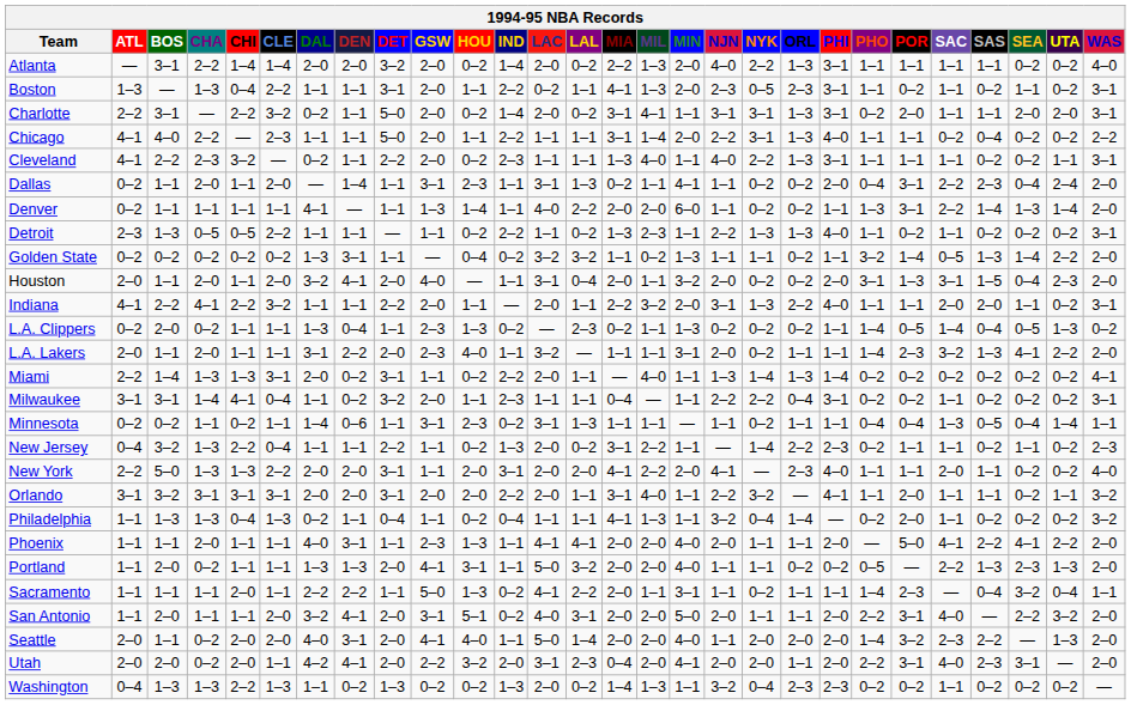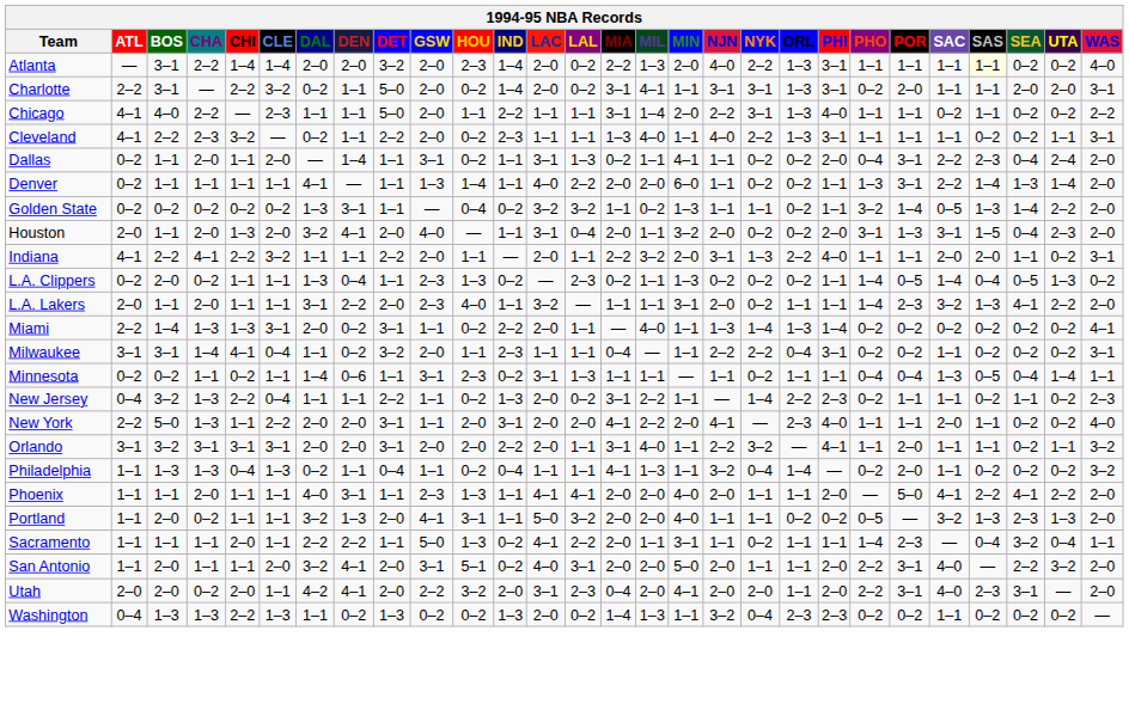 <table class="wikitable" style="font-size:95%; text-align:center;">
 <tr>
 <th colspan=28>1994-95 NBA Records</th>
 </tr>
 <tr>
 <th width=100>Team</th>
 <th style="background:#FF0000;color:#FFFFFF;width=35">ATL</th>
 <th style="background:#006400;color:#FFFFFF;width=35">BOS</th>
 <th style="background:#008080;color:#800080;width=35">CHA</th>
 <th style="background:#FF0000;color:#000000;width=35">CHI</th>
 <th style="background:#000000;color:#5787DC;width=35">CLE</th>
 <th style="background:#00008B;color:#008000;width=35">DAL</th>
 <th style="background:#141A44;color:#BC2224;width=35">DEN</th>
 <th style="background:#0000FF;color:#FF0000;width=35">DET</th>
 <th style="background:#0000FF;color:#FFD700;width=35">GSW</th>
 <th style="background:#FF0000;color:#FFD700;width=35">HOU</th>
 <th style="background:#000080;color:#FFD700;width=35">IND</th>
 <th style="background:#F9160D;color:#1A2E8B;width=35">LAC</th>
 <th style="background:#800080;color:#FFD700;width=35">LAL</th>
 <th style="background:#000000;color:#8B0000;width=35">MIA</th>
 <th style="background:#00471B;color:#5C378A;width=35">MIL</th>
 <th style="background:#0000FF;color:#228B22;width=35">MIN</th>
 <th style="background:#DC143C;color:#0000CD;width=35">NJN</th>
 <th style="background:#0000FF;color:#FF8C00;width=35">NYK</th>
 <th style="background:#0000FF;color:#000000;width=35">ORL</th>
 <th style="background:#FF0000;color:#0000FF;width=35">PHI</th>
 <th style="background:#800080;color:#FF4500;width=35">PHO</th>
 <th style="background:#000000;color:#FF0000;width=35">POR</th>
 <th style="background:#6846A8;color:#FFFFFF;width=35">SAC</th>
 <th style="background:#000000;color:#C0C0C0;width=35">SAS</th>
 <th style="background:#005831;color:#FFC322;width=35">SEA</th>
 <th style="background:#36004A;color:#FFFF00;width=35">UTA</th>
 <th style="background:#DC143C;color:#0000CD;width=35">WAS</th>
 </tr>
 <tr>
 <td style="text-align:left;"><a href='#'>Atlanta</a></td>
 <td>—</td>
 <td>3–1</td>
 <td>2–2</td>
 <td>1–4</td>
 <td>1–4</td>
 <td>2–0</td>
 <td>2–0</td>
 <td>3–2</td>
 <td>2–0</td>
-<td>0–2</td>
+<td>2–3</td>
 <td>1–4</td>
 <td>2–0</td>
 <td>0–2</td>
 <td>2–2</td>
 <td>1–3</td>
 <td>2–0</td>
 <td>4–0</td>
 <td>2–2</td>
 <td>1–3</td>
 <td>3–1</td>
 <td>1–1</td>
 <td>1–1</td>
 <td>1–1</td>
-<td>1–1</td>
+<td style="background: lightyellow;">1–1</td>
 <td>0–2</td>
 <td>0–2</td>
 <td>4–0</td>
-</tr>
-<tr>
-<td style="text-align:left;"><a href='#'>Boston</a></td>
-<td>1–3</td>
-<td>—</td>
-<td>1–3</td>
-<td>0–4</td>
-<td>2–2</td>
-<td>1–1</td>
-<td>1–1</td>
-<td>3–1</td>
-<td>2–0</td>
-<td>1–1</td>
-<td>2–2</td>
-<td>0–2</td>
-<td>1–1</td>
-<td>4–1</td>
-<td>1–3</td>
-<td>2–0</td>
-<td>2–3</td>
-<td>0–5</td>
-<td>2–3</td>
-<td>3–1</td>
-<td>1–1</td>
-<td>0–2</td>
-<td>1–1</td>
-<td>0–2</td>
-<td>1–1</td>
-<td>0–2</td>
-<td>3–1</td>
 </tr>
 <tr>
 <td style="text-align:left;"><a href='#'>Charlotte</a></td>
 <td>2–2</td>
 <td>3–1</td>
 <td>—</td>
 <td>2–2</td>
 <td>3–2</td>
 <td>0–2</td>
 <td>1–1</td>
 <td>5–0</td>
 <td>2–0</td>
 <td>0–2</td>
 <td>1–4</td>
 <td>2–0</td>
 <td>0–2</td>
 <td>3–1</td>
 <td>4–1</td>
 <td>1–1</td>
 <td>3–1</td>
 <td>3–1</td>
 <td>1–3</td>
 <td>3–1</td>
 <td>0–2</td>
 <td>2–0</td>
 <td>1–1</td>
 <td>1–1</td>
 <td>2–0</td>
 <td>2–0</td>
 <td>3–1</td>
 </tr>
 <tr>
 <td style="text-align:left;"><a href='#'>Chicago</a></td>
 <td>4–1</td>
 <td>4–0</td>
 <td>2–2</td>
 <td>—</td>
 <td>2–3</td>
 <td>1–1</td>
 <td>1–1</td>
 <td>5–0</td>
 <td>2–0</td>
 <td>1–1</td>
 <td>2–2</td>
 <td>1–1</td>
 <td>1–1</td>
 <td>3–1</td>
 <td>1–4</td>
 <td>2–0</td>
 <td>2–2</td>
 <td>3–1</td>
 <td>1–3</td>
 <td>4–0</td>
 <td>1–1</td>
 <td>1–1</td>
 <td>0–2</td>
-<td>0–4</td>
+<td>1–1</td>
 <td>0–2</td>
 <td>0–2</td>
 <td>2–2</td>
 </tr>
 <tr>
 <td style="text-align:left;"><a href='#'>Cleveland</a></td>
 <td>4–1</td>
 <td>2–2</td>
 <td>2–3</td>
 <td>3–2</td>
 <td>—</td>
 <td>0–2</td>
 <td>1–1</td>
 <td>2–2</td>
 <td>2–0</td>
 <td>0–2</td>
 <td>2–3</td>
 <td>1–1</td>
 <td>1–1</td>
 <td>1–3</td>
 <td>4–0</td>
 <td>1–1</td>
 <td>4–0</td>
 <td>2–2</td>
 <td>1–3</td>
 <td>3–1</td>
 <td>1–1</td>
 <td>1–1</td>
 <td>1–1</td>
 <td>0–2</td>
 <td>0–2</td>
 <td>1–1</td>
 <td>3–1</td>
 </tr>
 <tr>
 <td style="text-align:left;"><a href='#'>Dallas</a></td>
 <td>0–2</td>
 <td>1–1</td>
 <td>2–0</td>
 <td>1–1</td>
 <td>2–0</td>
 <td>—</td>
 <td>1–4</td>
 <td>1–1</td>
 <td>3–1</td>
-<td>2–3</td>
+<td>0–2</td>
 <td>1–1</td>
 <td>3–1</td>
 <td>1–3</td>
 <td>0–2</td>
 <td>1–1</td>
 <td>4–1</td>
 <td>1–1</td>
 <td>0–2</td>
 <td>0–2</td>
 <td>2–0</td>
 <td>0–4</td>
 <td>3–1</td>
 <td>2–2</td>
 <td>2–3</td>
 <td>0–4</td>
 <td>2–4</td>
 <td>2–0</td>
 </tr>
 <tr>
 <td style="text-align:left;"><a href='#'>Denver</a></td>
 <td>0–2</td>
 <td>1–1</td>
 <td>1–1</td>
 <td>1–1</td>
 <td>1–1</td>
 <td>4–1</td>
 <td>—</td>
 <td>1–1</td>
 <td>1–3</td>
 <td>1–4</td>
 <td>1–1</td>
 <td>4–0</td>
 <td>2–2</td>
 <td>2–0</td>
 <td>2–0</td>
 <td>6–0</td>
 <td>1–1</td>
 <td>0–2</td>
 <td>0–2</td>
 <td>1–1</td>
 <td>1–3</td>
 <td>3–1</td>
 <td>2–2</td>
 <td>1–4</td>
 <td>1–3</td>
 <td>1–4</td>
 <td>2–0</td>
 </tr>
 <tr>
-<td style="text-align:left;"><a href='#'>Detroit</a></td>
-<td>2–3</td>
-<td>1–3</td>
-<td>0–5</td>
-<td>0–5</td>
-<td>2–2</td>
-<td>1–1</td>
-<td>1–1</td>
-<td>—</td>
-<td>1–1</td>
-<td>0–2</td>
-<td>2–2</td>
-<td>1–1</td>
-<td>0–2</td>
-<td>1–3</td>
-<td>2–3</td>
-<td>1–1</td>
-<td>2–2</td>
-<td>1–3</td>
-<td>1–3</td>
-<td>4–0</td>
-<td>1–1</td>
-<td>0–2</td>
-<td>1–1</td>
-<td>0–2</td>
-<td>0–2</td>
-<td>0–2</td>
-<td>3–1</td>
-</tr>
-<tr>
 <td style="text-align:left;"><a href='#'>Golden State</a></td>
 <td>0–2</td>
 <td>0–2</td>
 <td>0–2</td>
 <td>0–2</td>
 <td>0–2</td>
 <td>1–3</td>
 <td>3–1</td>
 <td>1–1</td>
 <td>—</td>
 <td>0–4</td>
 <td>0–2</td>
 <td>3–2</td>
 <td>3–2</td>
 <td>1–1</td>
 <td>0–2</td>
 <td>1–3</td>
 <td>1–1</td>
 <td>1–1</td>
 <td>0–2</td>
 <td>1–1</td>
 <td>3–2</td>
 <td>1–4</td>
 <td>0–5</td>
 <td>1–3</td>
 <td>1–4</td>
 <td>2–2</td>
 <td>2–0</td>
 </tr>
 <tr>
 <td style="text-align:left;">Houston</td>
 <td>2–0</td>
 <td>1–1</td>
 <td>2–0</td>
-<td>1–1</td>
+<td>1–3</td>
 <td>2–0</td>
 <td>3–2</td>
 <td>4–1</td>
 <td>2–0</td>
 <td>4–0</td>
 <td>—</td>
 <td>1–1</td>
 <td>3–1</td>
 <td>0–4</td>
 <td>2–0</td>
 <td>1–1</td>
 <td>3–2</td>
 <td>2–0</td>
 <td>0–2</td>
 <td>0–2</td>
 <td>2–0</td>
 <td>3–1</td>
 <td>1–3</td>
 <td>3–1</td>
 <td>1–5</td>
 <td>0–4</td>
 <td>2–3</td>
 <td>2–0</td>
 </tr>
 <tr>
 <td style="text-align:left;"><a href='#'>Indiana</a></td>
 <td>4–1</td>
 <td>2–2</td>
 <td>4–1</td>
 <td>2–2</td>
 <td>3–2</td>
 <td>1–1</td>
 <td>1–1</td>
 <td>2–2</td>
 <td>2–0</td>
 <td>1–1</td>
 <td>—</td>
 <td>2–0</td>
 <td>1–1</td>
 <td>2–2</td>
 <td>3–2</td>
 <td>2–0</td>
 <td>3–1</td>
 <td>1–3</td>
 <td>2–2</td>
 <td>4–0</td>
 <td>1–1</td>
 <td>1–1</td>
 <td>2–0</td>
 <td>2–0</td>
 <td>1–1</td>
 <td>0–2</td>
 <td>3–1</td>
 </tr>
 <tr>
 <td style="text-align:left;"><a href='#'>L.A. Clippers</a></td>
 <td>0–2</td>
 <td>2–0</td>
 <td>0–2</td>
 <td>1–1</td>
 <td>1–1</td>
 <td>1–3</td>
 <td>0–4</td>
 <td>1–1</td>
 <td>2–3</td>
 <td>1–3</td>
 <td>0–2</td>
 <td>—</td>
 <td>2–3</td>
 <td>0–2</td>
 <td>1–1</td>
 <td>1–3</td>
 <td>0–2</td>
 <td>0–2</td>
 <td>0–2</td>
 <td>1–1</td>
 <td>1–4</td>
 <td>0–5</td>
 <td>1–4</td>
 <td>0–4</td>
 <td>0–5</td>
 <td>1–3</td>
 <td>0–2</td>
 </tr>
 <tr>
 <td style="text-align:left;"><a href='#'>L.A. Lakers</a></td>
 <td>2–0</td>
 <td>1–1</td>
 <td>2–0</td>
 <td>1–1</td>
 <td>1–1</td>
 <td>3–1</td>
 <td>2–2</td>
 <td>2–0</td>
 <td>2–3</td>
 <td>4–0</td>
 <td>1–1</td>
 <td>3–2</td>
 <td>—</td>
 <td>1–1</td>
 <td>1–1</td>
 <td>3–1</td>
 <td>2–0</td>
 <td>0–2</td>
 <td>1–1</td>
 <td>1–1</td>
 <td>1–4</td>
 <td>2–3</td>
 <td>3–2</td>
 <td>1–3</td>
 <td>4–1</td>
 <td>2–2</td>
 <td>2–0</td>
 </tr>
 <tr>
 <td style="text-align:left;"><a href='#'>Miami</a></td>
 <td>2–2</td>
 <td>1–4</td>
 <td>1–3</td>
 <td>1–3</td>
 <td>3–1</td>
 <td>2–0</td>
 <td>0–2</td>
 <td>3–1</td>
 <td>1–1</td>
 <td>0–2</td>
 <td>2–2</td>
 <td>2–0</td>
 <td>1–1</td>
 <td>—</td>
 <td>4–0</td>
 <td>1–1</td>
 <td>1–3</td>
 <td>1–4</td>
 <td>1–3</td>
 <td>1–4</td>
 <td>0–2</td>
 <td>0–2</td>
 <td>0–2</td>
 <td>0–2</td>
 <td>0–2</td>
 <td>0–2</td>
 <td>4–1</td>
 </tr>
 <tr>
 <td style="text-align:left;"><a href='#'>Milwaukee</a></td>
 <td>3–1</td>
 <td>3–1</td>
 <td>1–4</td>
 <td>4–1</td>
 <td>0–4</td>
 <td>1–1</td>
 <td>0–2</td>
 <td>3–2</td>
 <td>2–0</td>
 <td>1–1</td>
 <td>2–3</td>
 <td>1–1</td>
 <td>1–1</td>
 <td>0–4</td>
 <td>—</td>
 <td>1–1</td>
 <td>2–2</td>
 <td>2–2</td>
 <td>0–4</td>
 <td>3–1</td>
 <td>0–2</td>
 <td>0–2</td>
 <td>1–1</td>
 <td>0–2</td>
 <td>0–2</td>
 <td>0–2</td>
 <td>3–1</td>
 </tr>
 <tr>
 <td style="text-align:left;"><a href='#'>Minnesota</a></td>
 <td>0–2</td>
 <td>0–2</td>
 <td>1–1</td>
 <td>0–2</td>
 <td>1–1</td>
 <td>1–4</td>
 <td>0–6</td>
 <td>1–1</td>
 <td>3–1</td>
 <td>2–3</td>
 <td>0–2</td>
 <td>3–1</td>
 <td>1–3</td>
 <td>1–1</td>
 <td>1–1</td>
 <td>—</td>
 <td>1–1</td>
 <td>0–2</td>
 <td>1–1</td>
 <td>1–1</td>
 <td>0–4</td>
 <td>0–4</td>
 <td>1–3</td>
 <td>0–5</td>
 <td>0–4</td>
 <td>1–4</td>
 <td>1–1</td>
 </tr>
 <tr>
 <td style="text-align:left;"><a href='#'>New Jersey</a></td>
 <td>0–4</td>
 <td>3–2</td>
 <td>1–3</td>
 <td>2–2</td>
 <td>0–4</td>
 <td>1–1</td>
 <td>1–1</td>
 <td>2–2</td>
 <td>1–1</td>
 <td>0–2</td>
 <td>1–3</td>
 <td>2–0</td>
 <td>0–2</td>
 <td>3–1</td>
 <td>2–2</td>
 <td>1–1</td>
 <td>—</td>
 <td>1–4</td>
 <td>2–2</td>
 <td>2–3</td>
 <td>0–2</td>
 <td>1–1</td>
 <td>1–1</td>
 <td>0–2</td>
 <td>1–1</td>
 <td>0–2</td>
 <td>2–3</td>
 </tr>
 <tr>
 <td style="text-align:left;"><a href='#'>New York</a></td>
 <td>2–2</td>
 <td>5–0</td>
 <td>1–3</td>
-<td>1–3</td>
+<td>1–1</td>
 <td>2–2</td>
 <td>2–0</td>
 <td>2–0</td>
 <td>3–1</td>
 <td>1–1</td>
 <td>2–0</td>
 <td>3–1</td>
 <td>2–0</td>
 <td>2–0</td>
 <td>4–1</td>
 <td>2–2</td>
 <td>2–0</td>
 <td>4–1</td>
 <td>—</td>
 <td>2–3</td>
 <td>4–0</td>
 <td>1–1</td>
 <td>1–1</td>
 <td>2–0</td>
 <td>1–1</td>
 <td>0–2</td>
 <td>0–2</td>
 <td>4–0</td>
 </tr>
 <tr>
 <td style="text-align:left;"><a href='#'>Orlando</a></td>
 <td>3–1</td>
 <td>3–2</td>
 <td>3–1</td>
 <td>3–1</td>
 <td>3–1</td>
 <td>2–0</td>
 <td>2–0</td>
 <td>3–1</td>
 <td>2–0</td>
 <td>2–0</td>
 <td>2–2</td>
 <td>2–0</td>
 <td>1–1</td>
 <td>3–1</td>
 <td>4–0</td>
 <td>1–1</td>
 <td>2–2</td>
 <td>3–2</td>
 <td>—</td>
 <td>4–1</td>
 <td>1–1</td>
 <td>2–0</td>
 <td>1–1</td>
 <td>1–1</td>
 <td>0–2</td>
 <td>1–1</td>
 <td>3–2</td>
 </tr>
 <tr>
 <td style="text-align:left;"><a href='#'>Philadelphia</a></td>
 <td>1–1</td>
 <td>1–3</td>
 <td>1–3</td>
 <td>0–4</td>
 <td>1–3</td>
 <td>0–2</td>
 <td>1–1</td>
 <td>0–4</td>
 <td>1–1</td>
 <td>0–2</td>
 <td>0–4</td>
 <td>1–1</td>
 <td>1–1</td>
 <td>4–1</td>
 <td>1–3</td>
 <td>1–1</td>
 <td>3–2</td>
 <td>0–4</td>
 <td>1–4</td>
 <td>—</td>
 <td>0–2</td>
 <td>2–0</td>
 <td>1–1</td>
 <td>0–2</td>
 <td>0–2</td>
 <td>0–2</td>
 <td>3–2</td>
 </tr>
 <tr>
 <td style="text-align:left;"><a href='#'>Phoenix</a></td>
 <td>1–1</td>
 <td>1–1</td>
 <td>2–0</td>
 <td>1–1</td>
 <td>1–1</td>
 <td>4–0</td>
 <td>3–1</td>
 <td>1–1</td>
 <td>2–3</td>
 <td>1–3</td>
 <td>1–1</td>
 <td>4–1</td>
 <td>4–1</td>
 <td>2–0</td>
 <td>2–0</td>
 <td>4–0</td>
 <td>2–0</td>
 <td>1–1</td>
 <td>1–1</td>
 <td>2–0</td>
 <td>—</td>
 <td>5–0</td>
 <td>4–1</td>
 <td>2–2</td>
 <td>4–1</td>
 <td>2–2</td>
 <td>2–0</td>
 </tr>
 <tr>
 <td style="text-align:left;"><a href='#'>Portland</a></td>
 <td>1–1</td>
 <td>2–0</td>
 <td>0–2</td>
 <td>1–1</td>
 <td>1–1</td>
-<td>1–3</td>
+<td>3–2</td>
 <td>1–3</td>
 <td>2–0</td>
 <td>4–1</td>
 <td>3–1</td>
 <td>1–1</td>
 <td>5–0</td>
 <td>3–2</td>
 <td>2–0</td>
 <td>2–0</td>
 <td>4–0</td>
 <td>1–1</td>
 <td>1–1</td>
 <td>0–2</td>
 <td>0–2</td>
 <td>0–5</td>
 <td>—</td>
-<td>2–2</td>
+<td>3–2</td>
 <td>1–3</td>
 <td>2–3</td>
 <td>1–3</td>
 <td>2–0</td>
 </tr>
 <tr>
 <td style="text-align:left;"><a href='#'>Sacramento</a></td>
 <td>1–1</td>
 <td>1–1</td>
 <td>1–1</td>
 <td>2–0</td>
 <td>1–1</td>
 <td>2–2</td>
 <td>2–2</td>
 <td>1–1</td>
 <td>5–0</td>
 <td>1–3</td>
 <td>0–2</td>
 <td>4–1</td>
 <td>2–2</td>
 <td>2–0</td>
 <td>1–1</td>
 <td>3–1</td>
 <td>1–1</td>
 <td>0–2</td>
 <td>1–1</td>
 <td>1–1</td>
 <td>1–4</td>
 <td>2–3</td>
 <td>—</td>
 <td>0–4</td>
 <td>3–2</td>
 <td>0–4</td>
 <td>1–1</td>
 </tr>
 <tr>
 <td style="text-align:left;"><a href='#'>San Antonio</a></td>
 <td>1–1</td>
 <td>2–0</td>
 <td>1–1</td>
 <td>1–1</td>
 <td>2–0</td>
 <td>3–2</td>
 <td>4–1</td>
 <td>2–0</td>
 <td>3–1</td>
 <td>5–1</td>
 <td>0–2</td>
 <td>4–0</td>
 <td>3–1</td>
 <td>2–0</td>
 <td>2–0</td>
 <td>5–0</td>
 <td>2–0</td>
 <td>1–1</td>
 <td>1–1</td>
 <td>2–0</td>
 <td>2–2</td>
 <td>3–1</td>
 <td>4–0</td>
 <td>—</td>
 <td>2–2</td>
 <td>3–2</td>
 <td>2–0</td>
 </tr>
 <tr>
-<td style="text-align:left;"><a href='#'>Seattle</a></td>
-<td>2–0</td>
-<td>1–1</td>
-<td>0–2</td>
-<td>2–0</td>
-<td>2–0</td>
-<td>4–0</td>
-<td>3–1</td>
-<td>2–0</td>
-<td>4–1</td>
-<td>4–0</td>
-<td>1–1</td>
-<td>5–0</td>
-<td>1–4</td>
-<td>2–0</td>
-<td>2–0</td>
-<td>4–0</td>
-<td>1–1</td>
-<td>2–0</td>
-<td>2–0</td>
-<td>2–0</td>
-<td>1–4</td>
-<td>3–2</td>
-<td>2–3</td>
-<td>2–2</td>
-<td>—</td>
-<td>1–3</td>
-<td>2–0</td>
-</tr>
-<tr>
 <td style="text-align:left;"><a href='#'>Utah</a></td>
 <td>2–0</td>
 <td>2–0</td>
 <td>0–2</td>
 <td>2–0</td>
 <td>1–1</td>
 <td>4–2</td>
 <td>4–1</td>
 <td>2–0</td>
 <td>2–2</td>
 <td>3–2</td>
 <td>2–0</td>
 <td>3–1</td>
 <td>2–3</td>
 <td>0–4</td>
 <td>2–0</td>
 <td>4–1</td>
 <td>2–0</td>
 <td>2–0</td>
 <td>1–1</td>
 <td>2–0</td>
 <td>2–2</td>
 <td>3–1</td>
 <td>4–0</td>
 <td>2–3</td>
 <td>3–1</td>
 <td>—</td>
 <td>2–0</td>
 </tr>
 <tr>
 <td style="text-align:left;"><a href='#'>Washington</a></td>
 <td>0–4</td>
 <td>1–3</td>
 <td>1–3</td>
 <td>2–2</td>
 <td>1–3</td>
 <td>1–1</td>
 <td>0–2</td>
 <td>1–3</td>
 <td>0–2</td>
 <td>0–2</td>
 <td>1–3</td>
 <td>2–0</td>
 <td>0–2</td>
 <td>1–4</td>
 <td>1–3</td>
 <td>1–1</td>
 <td>3–2</td>
 <td>0–4</td>
 <td>2–3</td>
 <td>2–3</td>
 <td>0–2</td>
 <td>0–2</td>
 <td>1–1</td>
 <td>0–2</td>
 <td>0–2</td>
 <td>0–2</td>
 <td>—</td>
 </tr>
 </table>
